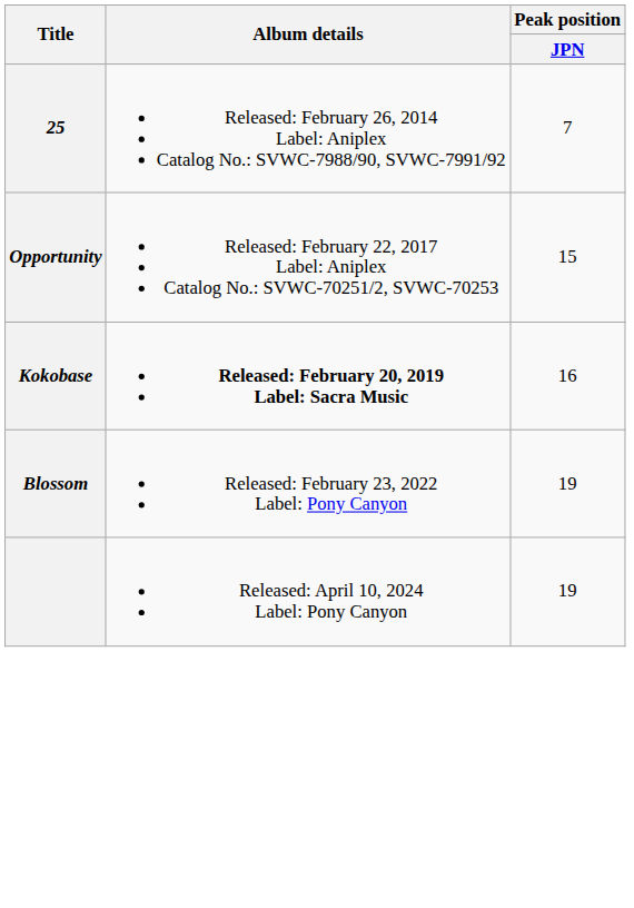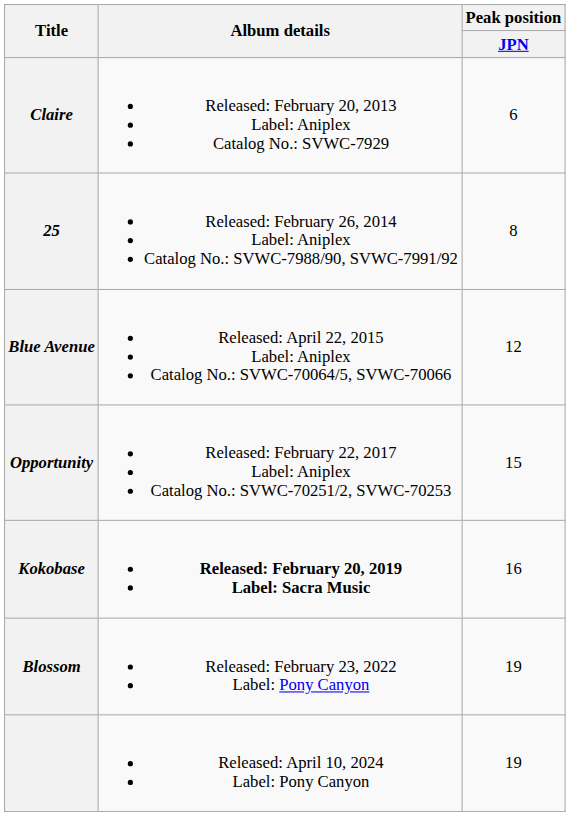 <table class="wikitable plainrowheaders" style="text-align:center">
 <tr>
 <th scope="col" rowspan="2">Title</th>
 <th scope="col" rowspan="2">Album details</th>
 <th scope="col" colspan="1">Peak position</th>
 </tr>
 <tr>
 <th scope="col"><a href='#'>JPN</a><br></th>
 </tr>
 <tr>
+<th scope="row" align=left><em>Claire</em></th>
+<td><br><ul><li>Released: February 20, 2013</li><li>Label: Aniplex</li><li>Catalog No.: SVWC-7929</li></ul></td>
+<td>6</td>
+</tr>
+<tr>
 <th scope="row" align=left><em>25</em></th>
 <td><br><ul><li>Released: February 26, 2014</li><li>Label: Aniplex</li><li>Catalog No.: SVWC-7988/90, SVWC-7991/92</li></ul></td>
-<td>7</td>
+<td>8</td>
+</tr>
+<tr>
+<th scope="row" align=left><em>Blue Avenue</em></th>
+<td><br><ul><li>Released: April 22, 2015</li><li>Label: Aniplex</li><li>Catalog No.: SVWC-70064/5, SVWC-70066</li></ul></td>
+<td>12</td>
 </tr>
 <tr>
 <th scope="row" align=left><em>Opportunity</em></th>
 <td><br><ul><li>Released: February 22, 2017</li><li>Label: Aniplex</li><li>Catalog No.: SVWC-70251/2, SVWC-70253</li></ul></td>
 <td>15</td>
 </tr>
 <tr>
 <th scope="row" align=left><em>Kokobase</em></th>
 <td><strong><br><ul><li>Released: February 20, 2019</li><li>Label: Sacra Music</li></ul></strong></td>
 <td>16</td>
 </tr>
 <tr>
 <th scope="row" align=left><em>Blossom</em></th>
 <td><br><ul><li>Released: February 23, 2022</li><li>Label: <a href='#'>Pony Canyon</a></li></ul></td>
 <td>19</td>
 </tr>
 <tr>
 <th scope="row" align=left></th>
 <td><br><ul><li>Released: April 10, 2024</li><li>Label: Pony Canyon</li></ul></td>
 <td>19</td>
 </tr>
 </table>
